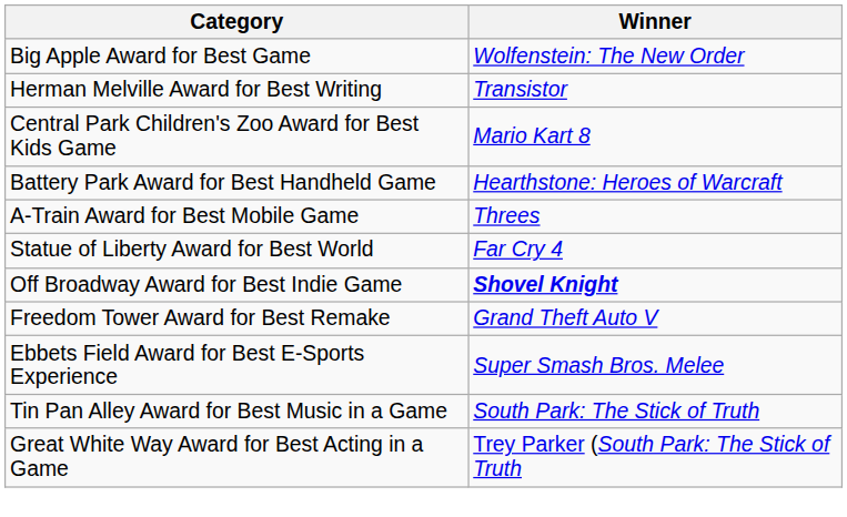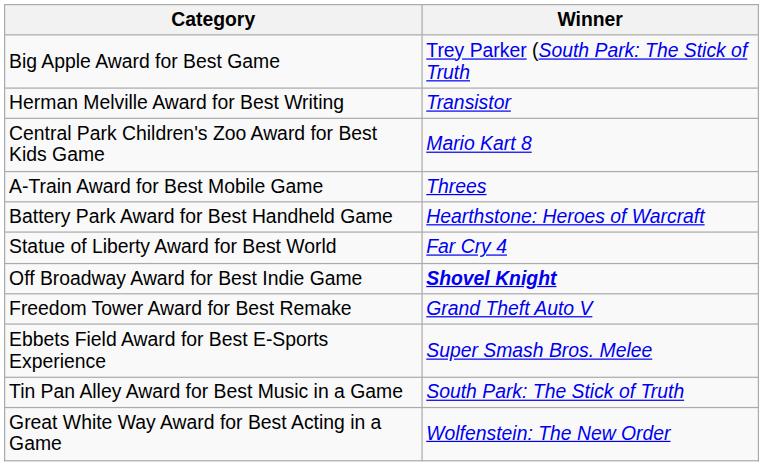 <table class="wikitable sortable plainrowheaders" border="none" style="margin:0">
 <tr valign="bottom">
 <th scope="col">Category</th>
 <th scope="col">Winner</th>
 </tr>
 <tr>
 <td>Big Apple Award for Best Game</td>
-<td><em><a href='#'>Wolfenstein: The New Order</a></em></td>
+<td><a href='#'>Trey Parker</a> (<em><a href='#'>South Park: The Stick of Truth</a></em></td>
 </tr>
 <tr>
 <td>Herman Melville Award for Best Writing</td>
 <td><em><a href='#'>Transistor</a></em></td>
 </tr>
 <tr>
 <td>Central Park Children's Zoo Award for Best Kids Game</td>
 <td><em><a href='#'>Mario Kart 8</a></em></td>
 </tr>
 <tr>
+<td>A-Train Award for Best Mobile Game</td>
+<td><em><a href='#'>Threes</a></em></td>
+</tr>
+<tr>
 <td>Battery Park Award for Best Handheld Game</td>
 <td><em><a href='#'>Hearthstone: Heroes of Warcraft</a></em></td>
-</tr>
-<tr>
-<td>A-Train Award for Best Mobile Game</td>
-<td><em><a href='#'>Threes</a></em></td>
 </tr>
 <tr>
 <td>Statue of Liberty Award for Best World</td>
 <td><em><a href='#'>Far Cry 4</a></em></td>
 </tr>
 <tr>
 <td>Off Broadway Award for Best Indie Game</td>
 <td><strong><em><a href='#'>Shovel Knight</a></em></strong></td>
 </tr>
 <tr>
 <td>Freedom Tower Award for Best Remake</td>
 <td><em><a href='#'>Grand Theft Auto V</a></em></td>
 </tr>
 <tr>
 <td>Ebbets Field Award for Best E-Sports Experience</td>
 <td><em><a href='#'>Super Smash Bros. Melee</a></em></td>
 </tr>
 <tr>
 <td>Tin Pan Alley Award for Best Music in a Game</td>
 <td><em><a href='#'>South Park: The Stick of Truth</a></em></td>
 </tr>
 <tr>
 <td>Great White Way Award for Best Acting in a Game</td>
-<td><a href='#'>Trey Parker</a> (<em><a href='#'>South Park: The Stick of Truth</a></em></td>
+<td><em><a href='#'>Wolfenstein: The New Order</a></em></td>
 </tr>
 </table>
